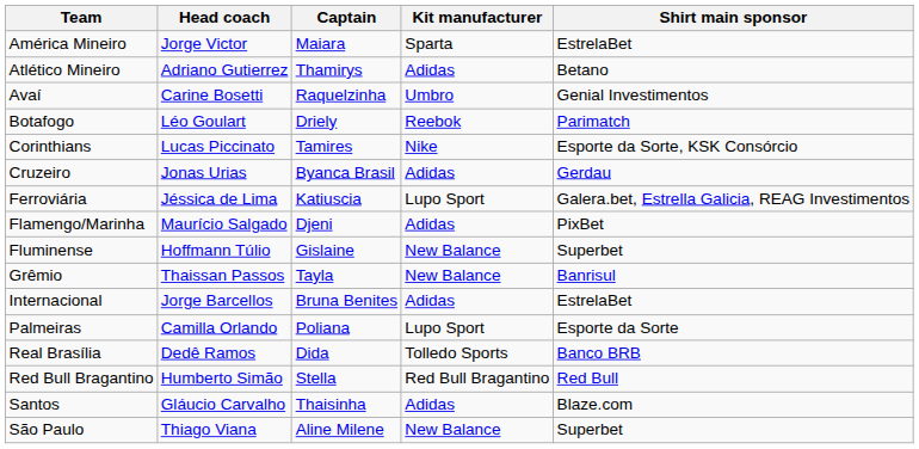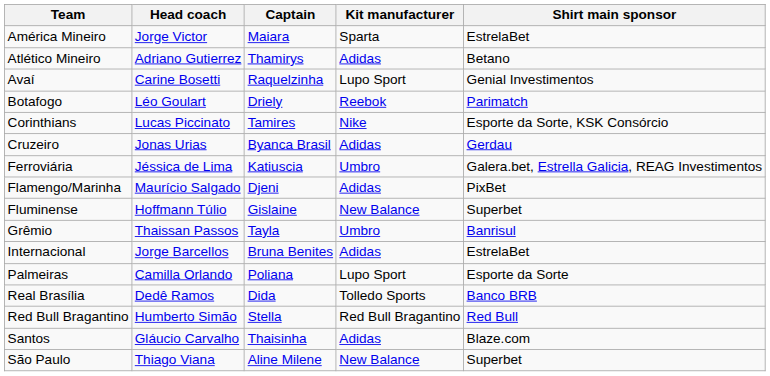 <table class="wikitable sortable">
 <tr>
 <th>Team</th>
 <th>Head coach</th>
 <th>Captain</th>
 <th>Kit manufacturer</th>
 <th>Shirt main sponsor</th>
 </tr>
 <tr>
 <td>América Mineiro</td>
 <td> <a href='#'>Jorge Victor</a></td>
 <td> <a href='#'>Maiara</a></td>
 <td>Sparta </td>
 <td>EstrelaBet</td>
 </tr>
 <tr>
 <td>Atlético Mineiro</td>
 <td> <a href='#'>Adriano Gutierrez</a></td>
 <td> <a href='#'>Thamirys</a></td>
 <td><a href='#'>Adidas</a></td>
 <td>Betano</td>
 </tr>
 <tr>
 <td>Avaí</td>
 <td> <a href='#'>Carine Bosetti</a></td>
 <td> <a href='#'>Raquelzinha</a></td>
-<td><a href='#'>Umbro</a></td>
+<td>Lupo Sport</td>
 <td>Genial Investimentos</td>
 </tr>
 <tr>
 <td>Botafogo</td>
 <td> <a href='#'>Léo Goulart</a></td>
 <td> <a href='#'>Driely</a></td>
 <td><a href='#'>Reebok</a></td>
 <td><a href='#'>Parimatch</a></td>
 </tr>
 <tr>
 <td>Corinthians</td>
 <td> <a href='#'>Lucas Piccinato</a></td>
 <td> <a href='#'>Tamires</a></td>
 <td><a href='#'>Nike</a></td>
 <td>Esporte da Sorte, KSK Consórcio</td>
 </tr>
 <tr>
 <td>Cruzeiro</td>
 <td> <a href='#'>Jonas Urias</a></td>
 <td> <a href='#'>Byanca Brasil</a></td>
 <td><a href='#'>Adidas</a></td>
 <td><a href='#'>Gerdau</a></td>
 </tr>
 <tr>
 <td>Ferroviária</td>
 <td> <a href='#'>Jéssica de Lima</a></td>
 <td> <a href='#'>Katiuscia</a></td>
-<td>Lupo Sport</td>
+<td><a href='#'>Umbro</a></td>
 <td>Galera.bet, <a href='#'>Estrella Galicia</a>, REAG Investimentos</td>
 </tr>
 <tr>
 <td>Flamengo/Marinha</td>
 <td> <a href='#'>Maurício Salgado</a></td>
 <td> <a href='#'>Djeni</a></td>
 <td><a href='#'>Adidas</a></td>
 <td>PixBet</td>
 </tr>
 <tr>
 <td>Fluminense</td>
 <td> <a href='#'>Hoffmann Túlio</a></td>
 <td> <a href='#'>Gislaine</a></td>
 <td><a href='#'>New Balance</a></td>
 <td>Superbet</td>
 </tr>
 <tr>
 <td>Grêmio</td>
 <td> <a href='#'>Thaissan Passos</a></td>
 <td> <a href='#'>Tayla</a></td>
-<td><a href='#'>New Balance</a></td>
+<td><a href='#'>Umbro</a></td>
 <td><a href='#'>Banrisul</a></td>
 </tr>
 <tr>
 <td>Internacional</td>
 <td> <a href='#'>Jorge Barcellos</a></td>
 <td> <a href='#'>Bruna Benites</a></td>
 <td><a href='#'>Adidas</a></td>
 <td>EstrelaBet</td>
 </tr>
 <tr>
 <td>Palmeiras</td>
 <td> <a href='#'>Camilla Orlando</a></td>
 <td> <a href='#'>Poliana</a></td>
 <td>Lupo Sport</td>
 <td>Esporte da Sorte</td>
 </tr>
 <tr>
 <td>Real Brasília</td>
 <td> <a href='#'>Dedê Ramos</a></td>
 <td> <a href='#'>Dida</a></td>
 <td>Tolledo Sports</td>
 <td><a href='#'>Banco BRB</a></td>
 </tr>
 <tr>
 <td>Red Bull Bragantino</td>
 <td> <a href='#'>Humberto Simão</a></td>
 <td> <a href='#'>Stella</a></td>
 <td>Red Bull Bragantino </td>
 <td><a href='#'>Red Bull</a></td>
 </tr>
 <tr>
 <td>Santos</td>
 <td> <a href='#'>Gláucio Carvalho</a></td>
 <td> <a href='#'>Thaisinha</a></td>
 <td><a href='#'>Adidas</a></td>
 <td>Blaze.com</td>
 </tr>
 <tr>
 <td>São Paulo</td>
 <td> <a href='#'>Thiago Viana</a></td>
 <td> <a href='#'>Aline Milene</a></td>
 <td><a href='#'>New Balance</a></td>
 <td>Superbet</td>
 </tr>
 </table>
